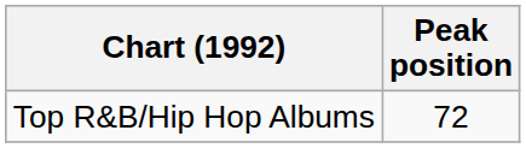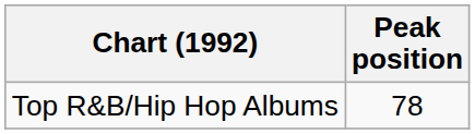 <table class="wikitable">
 <tr>
 <th>Chart (1992)</th>
 <th>Peak<br>position</th>
 </tr>
 <tr>
 <td>Top R&B/Hip Hop Albums</td>
-<td align=center>72</td>
+<td align=center>78</td>
 </tr>
 </table>
